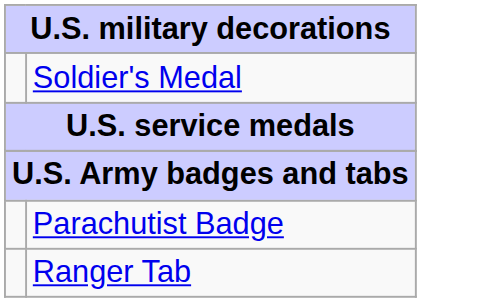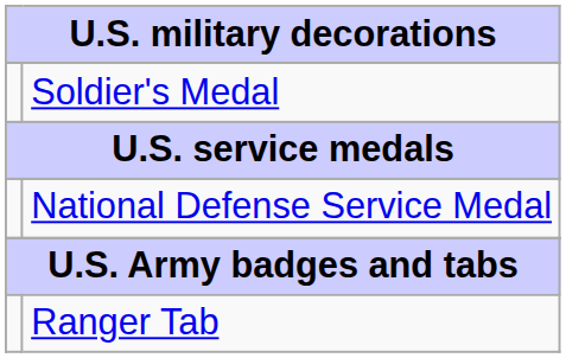 <table class="wikitable">
 <tr style="background:#ccf; text-align:center;">
 <td colspan=2><strong>U.S. military decorations</strong></td>
 </tr>
 <tr>
 <td></td>
 <td><a href='#'>Soldier's Medal</a></td>
 </tr>
 <tr style="background:#ccf; text-align:center;">
 <td colspan=2><strong>U.S. service medals</strong></td>
 </tr>
 <tr>
+<td></td>
+<td><a href='#'>National Defense Service Medal</a></td>
+</tr>
+<tr>
 </tr>
 <tr style="background:#ccf; text-align:center;">
 <td colspan=2><strong>U.S. Army badges and tabs</strong></td>
 </tr>
 <tr>
 <td></td>
-<td><a href='#'>Parachutist Badge</a></td>
-</tr>
-<tr>
-<td></td>
 <td><a href='#'>Ranger Tab</a></td>
 </tr>
 </table>
